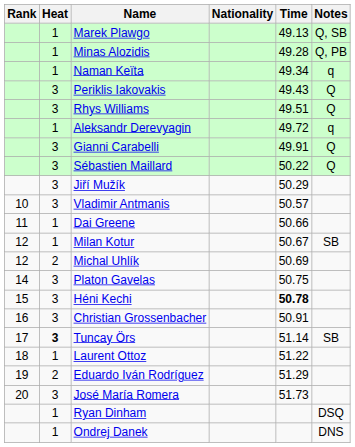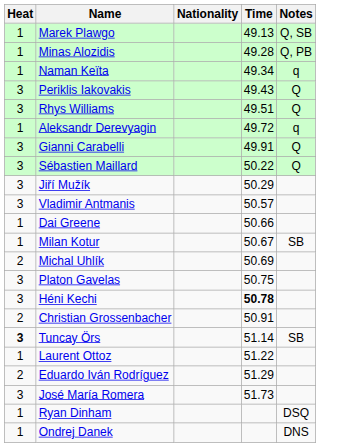 <table class="wikitable sortable" style="text-align:center">
 <tr>
-<th>Rank</th>
 <th>Heat</th>
 <th>Name</th>
 <th>Nationality</th>
 <th>Time</th>
 <th>Notes</th>
 </tr>
 <tr bgcolor=ccffcc>
-<td></td>
 <td>1</td>
 <td align=left><a href='#'>Marek Plawgo</a></td>
 <td align=left></td>
 <td>49.13</td>
 <td>Q, SB</td>
 </tr>
 <tr bgcolor=ccffcc>
-<td></td>
 <td>1</td>
 <td align=left><a href='#'>Minas Alozidis</a></td>
 <td align=left></td>
 <td>49.28</td>
 <td>Q, PB</td>
 </tr>
 <tr bgcolor=ccffcc>
-<td></td>
 <td>1</td>
 <td align=left><a href='#'>Naman Keïta</a></td>
 <td align=left></td>
 <td>49.34</td>
 <td>q</td>
 </tr>
 <tr bgcolor=ccffcc>
-<td></td>
 <td>3</td>
 <td align=left><a href='#'>Periklis Iakovakis</a></td>
 <td align=left></td>
 <td>49.43</td>
 <td>Q</td>
 </tr>
 <tr bgcolor=ccffcc>
-<td></td>
 <td>3</td>
 <td align=left><a href='#'>Rhys Williams</a></td>
 <td align=left></td>
 <td>49.51</td>
 <td>Q</td>
 </tr>
 <tr bgcolor=ccffcc>
-<td></td>
 <td>1</td>
 <td align=left><a href='#'>Aleksandr Derevyagin</a></td>
 <td align=left></td>
 <td>49.72</td>
 <td>q</td>
 </tr>
 <tr bgcolor=ccffcc>
-<td></td>
 <td>3</td>
 <td align=left><a href='#'>Gianni Carabelli</a></td>
 <td align=left></td>
 <td>49.91</td>
 <td>Q</td>
 </tr>
 <tr bgcolor=ccffcc>
-<td></td>
 <td>3</td>
 <td align=left><a href='#'>Sébastien Maillard</a></td>
 <td align=left></td>
 <td>50.22</td>
 <td>Q</td>
 </tr>
 <tr>
-<td></td>
 <td>3</td>
 <td align=left><a href='#'>Jiří Mužík</a></td>
 <td align=left></td>
 <td>50.29</td>
 <td></td>
 </tr>
 <tr>
-<td>10</td>
 <td>3</td>
 <td align=left><a href='#'>Vladimir Antmanis</a></td>
 <td align=left></td>
 <td>50.57</td>
 <td></td>
 </tr>
 <tr>
-<td>11</td>
 <td>1</td>
 <td align=left><a href='#'>Dai Greene</a></td>
 <td align=left></td>
 <td>50.66</td>
 <td></td>
 </tr>
 <tr>
-<td>12</td>
 <td>1</td>
 <td align=left><a href='#'>Milan Kotur</a></td>
 <td align=left></td>
 <td>50.67</td>
 <td>SB</td>
 </tr>
 <tr>
-<td>12</td>
 <td>2</td>
 <td align=left><a href='#'>Michal Uhlík</a></td>
 <td align=left></td>
 <td>50.69</td>
 <td></td>
 </tr>
 <tr>
-<td>14</td>
 <td>3</td>
 <td align=left><a href='#'>Platon Gavelas</a></td>
 <td align=left></td>
 <td>50.75</td>
 <td></td>
 </tr>
 <tr>
-<td>15</td>
 <td>3</td>
 <td align=left><a href='#'>Héni Kechi</a></td>
 <td align=left></td>
 <td><strong>50.78</strong></td>
 <td></td>
 </tr>
 <tr>
-<td>16</td>
-<td>3</td>
+<td>2</td>
 <td align=left><a href='#'>Christian Grossenbacher</a></td>
 <td align=left></td>
 <td>50.91</td>
 <td></td>
 </tr>
 <tr>
-<td>17</td>
 <td><strong>3</strong></td>
 <td align=left><a href='#'>Tuncay Örs</a></td>
 <td align=left></td>
 <td>51.14</td>
 <td>SB</td>
 </tr>
 <tr>
-<td>18</td>
 <td>1</td>
 <td align=left><a href='#'>Laurent Ottoz</a></td>
 <td align=left></td>
 <td>51.22</td>
 <td></td>
 </tr>
 <tr>
-<td>19</td>
 <td>2</td>
 <td align=left><a href='#'>Eduardo Iván Rodríguez</a></td>
 <td align=left></td>
 <td>51.29</td>
 <td></td>
 </tr>
 <tr>
-<td>20</td>
 <td>3</td>
 <td align=left><a href='#'>José María Romera</a></td>
 <td align=left></td>
 <td>51.73</td>
 <td></td>
 </tr>
 <tr>
-<td></td>
 <td>1</td>
 <td align=left><a href='#'>Ryan Dinham</a></td>
 <td align=left></td>
 <td></td>
 <td>DSQ</td>
 </tr>
 <tr>
-<td></td>
 <td>1</td>
 <td align=left><a href='#'>Ondrej Danek</a></td>
 <td align=left></td>
 <td></td>
 <td>DNS</td>
 </tr>
 </table>
